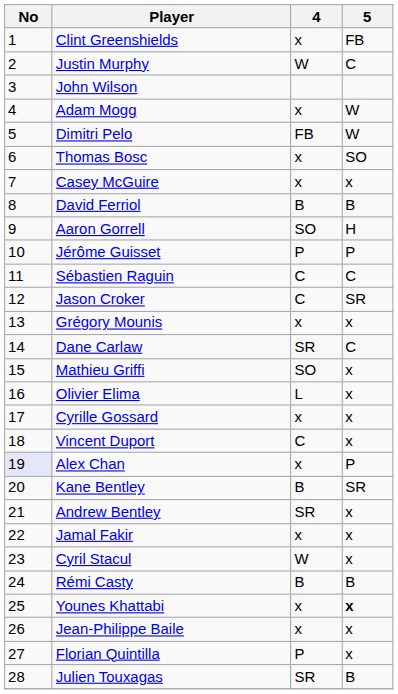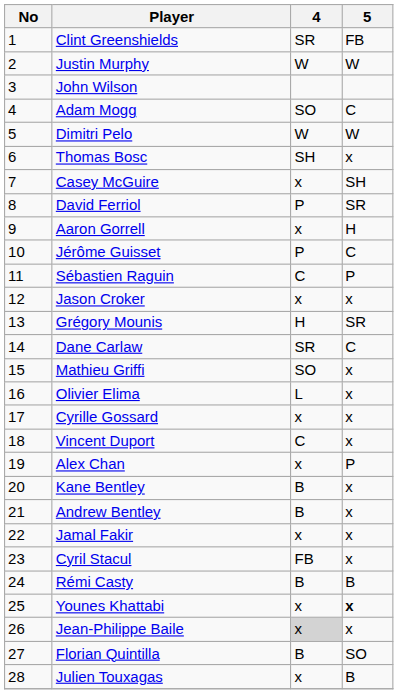 <table class="wikitable"  style="font-size:85%; width:40%;">
 <tr>
 <th>No</th>
 <th>Player</th>
 <th>4</th>
 <th>5</th>
 </tr>
 <tr>
 <td>1</td>
 <td><a href='#'>Clint Greenshields</a></td>
-<td>x</td>
+<td>SR</td>
 <td>FB</td>
 </tr>
 <tr>
 <td>2</td>
 <td><a href='#'>Justin Murphy</a></td>
 <td>W</td>
-<td>C</td>
+<td>W</td>
 </tr>
 <tr>
 <td>3</td>
 <td><a href='#'>John Wilson</a></td>
 <td></td>
 <td></td>
 </tr>
 <tr>
 <td>4</td>
 <td><a href='#'>Adam Mogg</a></td>
-<td>x</td>
-<td>W</td>
+<td>SO</td>
+<td>C</td>
 </tr>
 <tr>
 <td>5</td>
 <td><a href='#'>Dimitri Pelo</a></td>
-<td>FB</td>
+<td>W</td>
 <td>W</td>
 </tr>
 <tr>
 <td>6</td>
 <td><a href='#'>Thomas Bosc</a></td>
+<td>SH</td>
 <td>x</td>
-<td>SO</td>
 </tr>
 <tr>
 <td>7</td>
 <td><a href='#'>Casey McGuire</a></td>
 <td>x</td>
-<td>x</td>
+<td>SH</td>
 </tr>
 <tr>
 <td>8</td>
 <td><a href='#'>David Ferriol</a></td>
-<td>B</td>
-<td>B</td>
+<td>P</td>
+<td>SR</td>
 </tr>
 <tr>
 <td>9</td>
 <td><a href='#'>Aaron Gorrell</a></td>
-<td>SO</td>
+<td>x</td>
 <td>H</td>
 </tr>
 <tr>
 <td>10</td>
 <td><a href='#'>Jérôme Guisset</a></td>
 <td>P</td>
-<td>P</td>
+<td>C</td>
 </tr>
 <tr>
 <td>11</td>
 <td><a href='#'>Sébastien Raguin</a></td>
 <td>C</td>
-<td>C</td>
+<td>P</td>
 </tr>
 <tr>
 <td>12</td>
 <td><a href='#'>Jason Croker</a></td>
-<td>C</td>
-<td>SR</td>
+<td>x</td>
+<td>x</td>
 </tr>
 <tr>
 <td>13</td>
 <td><a href='#'>Grégory Mounis</a></td>
-<td>x</td>
-<td>x</td>
+<td>H</td>
+<td>SR</td>
 </tr>
 <tr>
 <td>14</td>
 <td><a href='#'>Dane Carlaw</a></td>
 <td>SR</td>
 <td>C</td>
 </tr>
 <tr>
 <td>15</td>
 <td><a href='#'>Mathieu Griffi</a></td>
 <td>SO</td>
 <td>x</td>
 </tr>
 <tr>
 <td>16</td>
 <td><a href='#'>Olivier Elima</a></td>
 <td>L</td>
 <td>x</td>
 </tr>
 <tr>
 <td>17</td>
 <td><a href='#'>Cyrille Gossard</a></td>
 <td>x</td>
 <td>x</td>
 </tr>
 <tr>
 <td>18</td>
 <td><a href='#'>Vincent Duport</a></td>
 <td>C</td>
 <td>x</td>
 </tr>
 <tr>
-<td style="background: lavender;">19</td>
+<td>19</td>
 <td><a href='#'>Alex Chan</a></td>
 <td>x</td>
 <td>P</td>
 </tr>
 <tr>
 <td>20</td>
 <td><a href='#'>Kane Bentley</a></td>
 <td>B</td>
-<td>SR</td>
+<td>x</td>
 </tr>
 <tr>
 <td>21</td>
 <td><a href='#'>Andrew Bentley</a></td>
-<td>SR</td>
+<td>B</td>
 <td>x</td>
 </tr>
 <tr>
 <td>22</td>
 <td><a href='#'>Jamal Fakir</a></td>
 <td>x</td>
 <td>x</td>
 </tr>
 <tr>
 <td>23</td>
 <td><a href='#'>Cyril Stacul</a></td>
-<td>W</td>
+<td>FB</td>
 <td>x</td>
 </tr>
 <tr>
 <td>24</td>
 <td><a href='#'>Rémi Casty</a></td>
 <td>B</td>
 <td>B</td>
 </tr>
 <tr>
 <td>25</td>
 <td><a href='#'>Younes Khattabi</a></td>
 <td>x</td>
 <td><strong>x</strong></td>
 </tr>
 <tr>
 <td>26</td>
 <td><a href='#'>Jean-Philippe Baile</a></td>
-<td>x</td>
+<td style="background: lightgrey;">x</td>
 <td>x</td>
 </tr>
 <tr>
 <td>27</td>
 <td><a href='#'>Florian Quintilla</a></td>
-<td>P</td>
-<td>x</td>
+<td>B</td>
+<td>SO</td>
 </tr>
 <tr>
 <td>28</td>
 <td><a href='#'>Julien Touxagas</a></td>
-<td>SR</td>
+<td>x</td>
 <td>B</td>
 </tr>
 <tr>
 </tr>
 </table>
